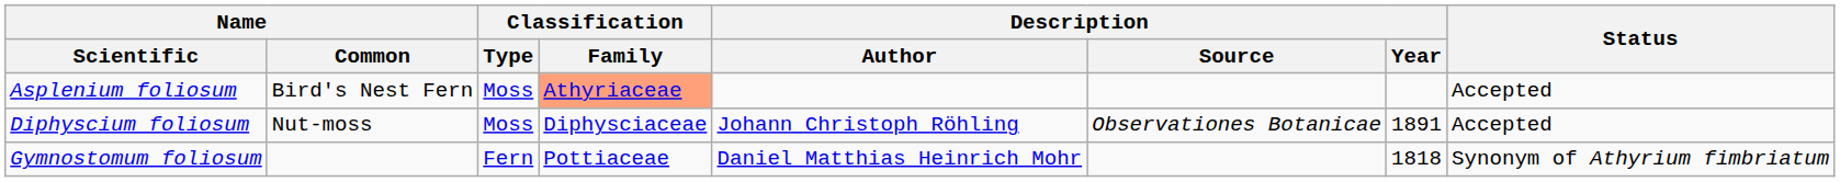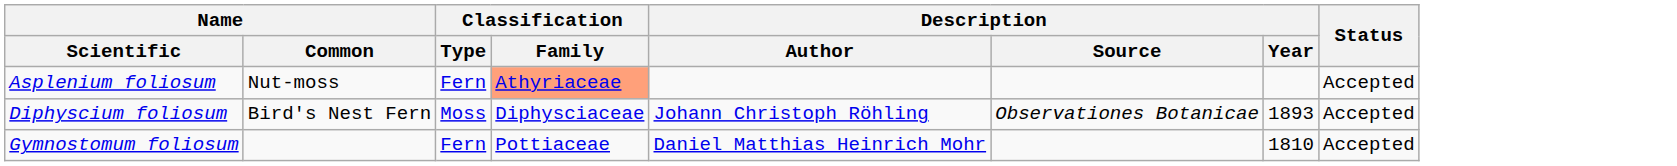 <table class="wikitable sortable">
 <tr>
 <th colspan="2" scope="col">Name</th>
 <th colspan="2" scope="col">Classification</th>
 <th colspan="3" scope="col">Description</th>
 <th rowspan="2" scope="col">Status</th>
 </tr>
 <tr>
 <th>Scientific</th>
 <th>Common</th>
 <th>Type</th>
 <th>Family</th>
 <th>Author</th>
 <th>Source</th>
 <th>Year</th>
 </tr>
 <tr>
 <td><em><a href='#'>Asplenium foliosum</a></em></td>
-<td>Bird's Nest Fern</td>
-<td><a href='#'>Moss</a></td>
+<td>Nut-moss</td>
+<td><a href='#'>Fern</a></td>
 <td style="background: lightsalmon;"><a href='#'>Athyriaceae</a></td>
 <td></td>
 <td></td>
 <td></td>
 <td>Accepted</td>
 </tr>
 <tr>
 <td><em><a href='#'>Diphyscium foliosum</a></em></td>
-<td>Nut-moss</td>
+<td>Bird's Nest Fern</td>
 <td><a href='#'>Moss</a></td>
 <td><a href='#'>Diphysciaceae</a></td>
 <td><a href='#'>Johann Christoph Röhling</a></td>
 <td><em>Observationes Botanicae</em></td>
-<td>1891</td>
+<td>1893</td>
 <td>Accepted</td>
 </tr>
 <tr>
 <td><em><a href='#'>Gymnostomum foliosum</a></em></td>
 <td></td>
 <td><a href='#'>Fern</a></td>
 <td><a href='#'>Pottiaceae</a></td>
 <td><a href='#'>Daniel Matthias Heinrich Mohr</a></td>
 <td></td>
-<td>1818</td>
-<td>Synonym of <em>Athyrium fimbriatum</em></td>
+<td>1810</td>
+<td>Accepted</td>
 </tr>
 </table>
